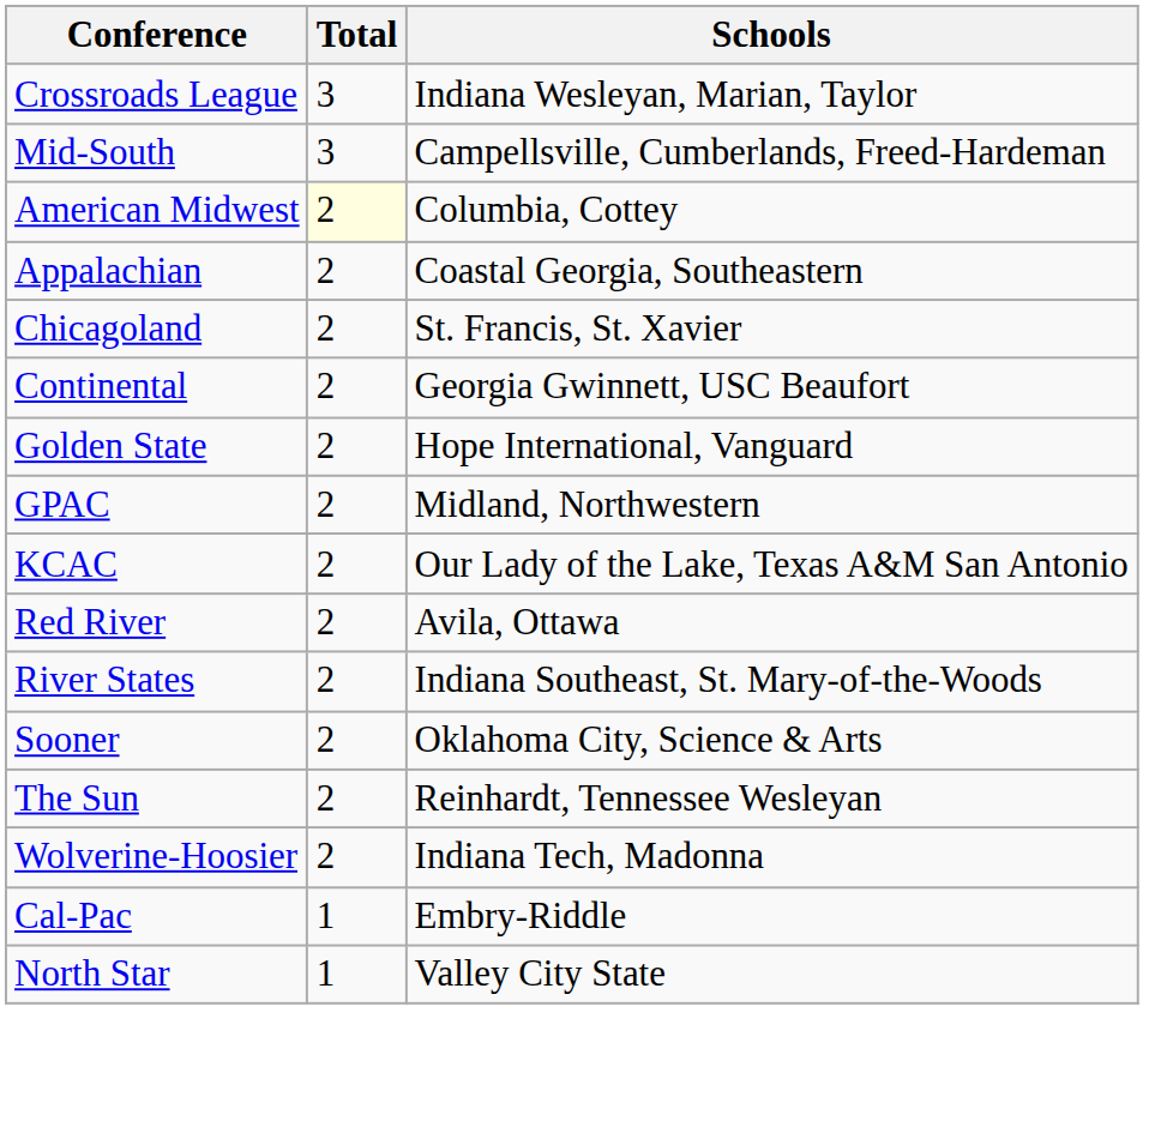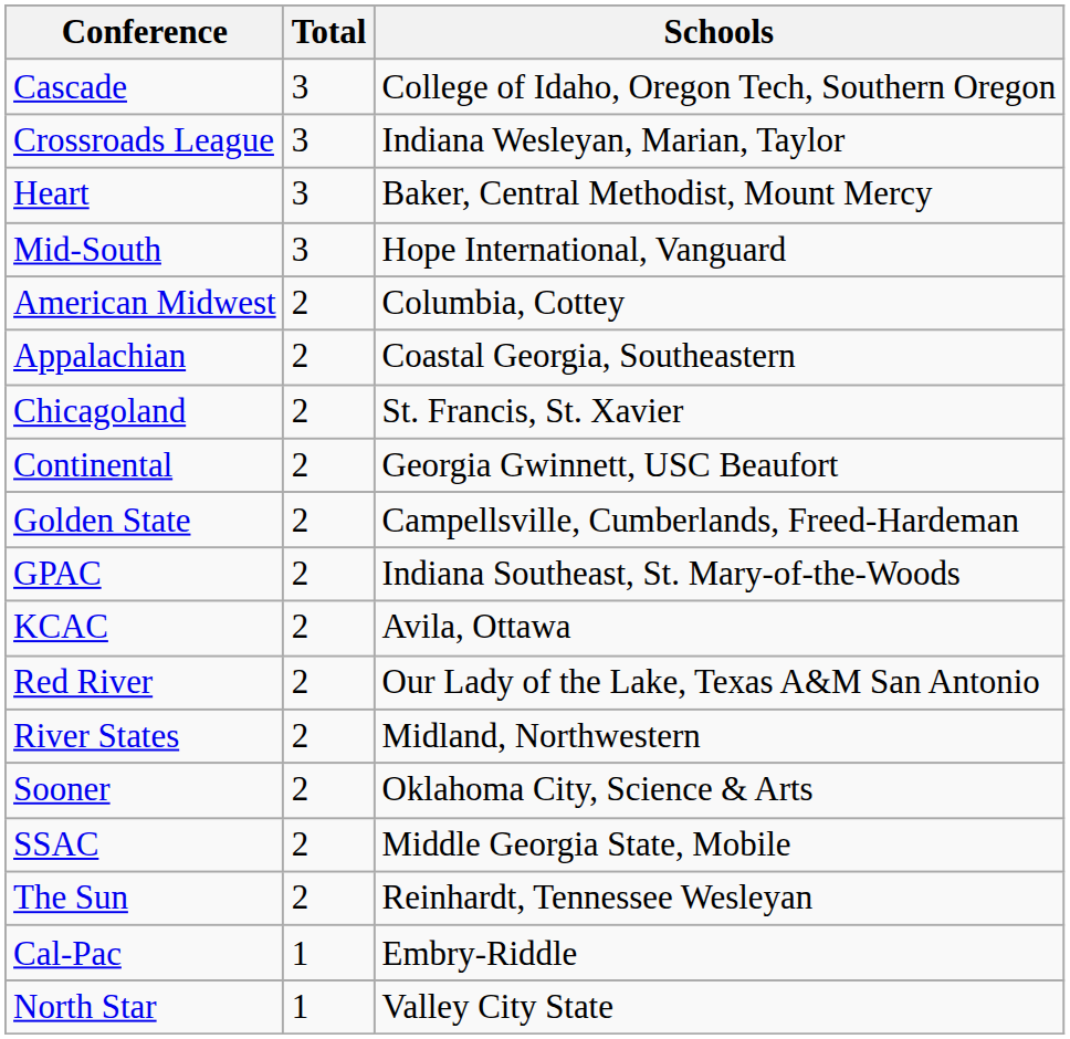 <table class="wikitable sortable mw-collapsible">
 <tr>
 <th>Conference</th>
 <th>Total</th>
 <th>Schools</th>
 </tr>
 <tr>
+<td><a href='#'>Cascade</a></td>
+<td>3</td>
+<td>College of Idaho, Oregon Tech, Southern Oregon</td>
+</tr>
+<tr>
 <td><a href='#'>Crossroads League</a></td>
 <td>3</td>
 <td>Indiana Wesleyan, Marian, Taylor</td>
 </tr>
 <tr>
+<td><a href='#'>Heart</a></td>
+<td>3</td>
+<td>Baker, Central Methodist, Mount Mercy</td>
+</tr>
+<tr>
 <td><a href='#'>Mid-South</a></td>
 <td>3</td>
-<td>Campellsville, Cumberlands, Freed-Hardeman</td>
+<td>Hope International, Vanguard</td>
 </tr>
 <tr>
 <td><a href='#'>American Midwest</a></td>
-<td style="background: lightyellow;">2</td>
+<td>2</td>
 <td>Columbia, Cottey</td>
 </tr>
 <tr>
 <td><a href='#'>Appalachian</a></td>
 <td>2</td>
 <td>Coastal Georgia, Southeastern</td>
 </tr>
 <tr>
 <td><a href='#'>Chicagoland</a></td>
 <td>2</td>
 <td>St. Francis, St. Xavier</td>
 </tr>
 <tr>
 <td><a href='#'>Continental</a></td>
 <td>2</td>
 <td>Georgia Gwinnett, USC Beaufort</td>
 </tr>
 <tr>
 <td><a href='#'>Golden State</a></td>
 <td>2</td>
-<td>Hope International, Vanguard</td>
+<td>Campellsville, Cumberlands, Freed-Hardeman</td>
 </tr>
 <tr>
 <td><a href='#'>GPAC</a></td>
 <td>2</td>
-<td>Midland, Northwestern</td>
+<td>Indiana Southeast, St. Mary-of-the-Woods</td>
 </tr>
 <tr>
 <td><a href='#'>KCAC</a></td>
 <td>2</td>
-<td>Our Lady of the Lake, Texas A&M San Antonio</td>
+<td>Avila, Ottawa</td>
 </tr>
 <tr>
 <td><a href='#'>Red River</a></td>
 <td>2</td>
-<td>Avila, Ottawa</td>
+<td>Our Lady of the Lake, Texas A&M San Antonio</td>
 </tr>
 <tr>
 <td><a href='#'>River States</a></td>
 <td>2</td>
-<td>Indiana Southeast, St. Mary-of-the-Woods</td>
+<td>Midland, Northwestern</td>
 </tr>
 <tr>
 <td><a href='#'>Sooner</a></td>
 <td>2</td>
 <td>Oklahoma City, Science & Arts</td>
 </tr>
 <tr>
+<td><a href='#'>SSAC</a></td>
+<td>2</td>
+<td>Middle Georgia State, Mobile</td>
+</tr>
+<tr>
 <td><a href='#'>The Sun</a></td>
 <td>2</td>
 <td>Reinhardt, Tennessee Wesleyan</td>
-</tr>
-<tr>
-<td><a href='#'>Wolverine-Hoosier</a></td>
-<td>2</td>
-<td>Indiana Tech, Madonna</td>
 </tr>
 <tr>
 <td><a href='#'>Cal-Pac</a></td>
 <td>1</td>
 <td>Embry-Riddle</td>
 </tr>
 <tr>
 <td><a href='#'>North Star</a></td>
 <td>1</td>
 <td>Valley City State</td>
 </tr>
 </table>
